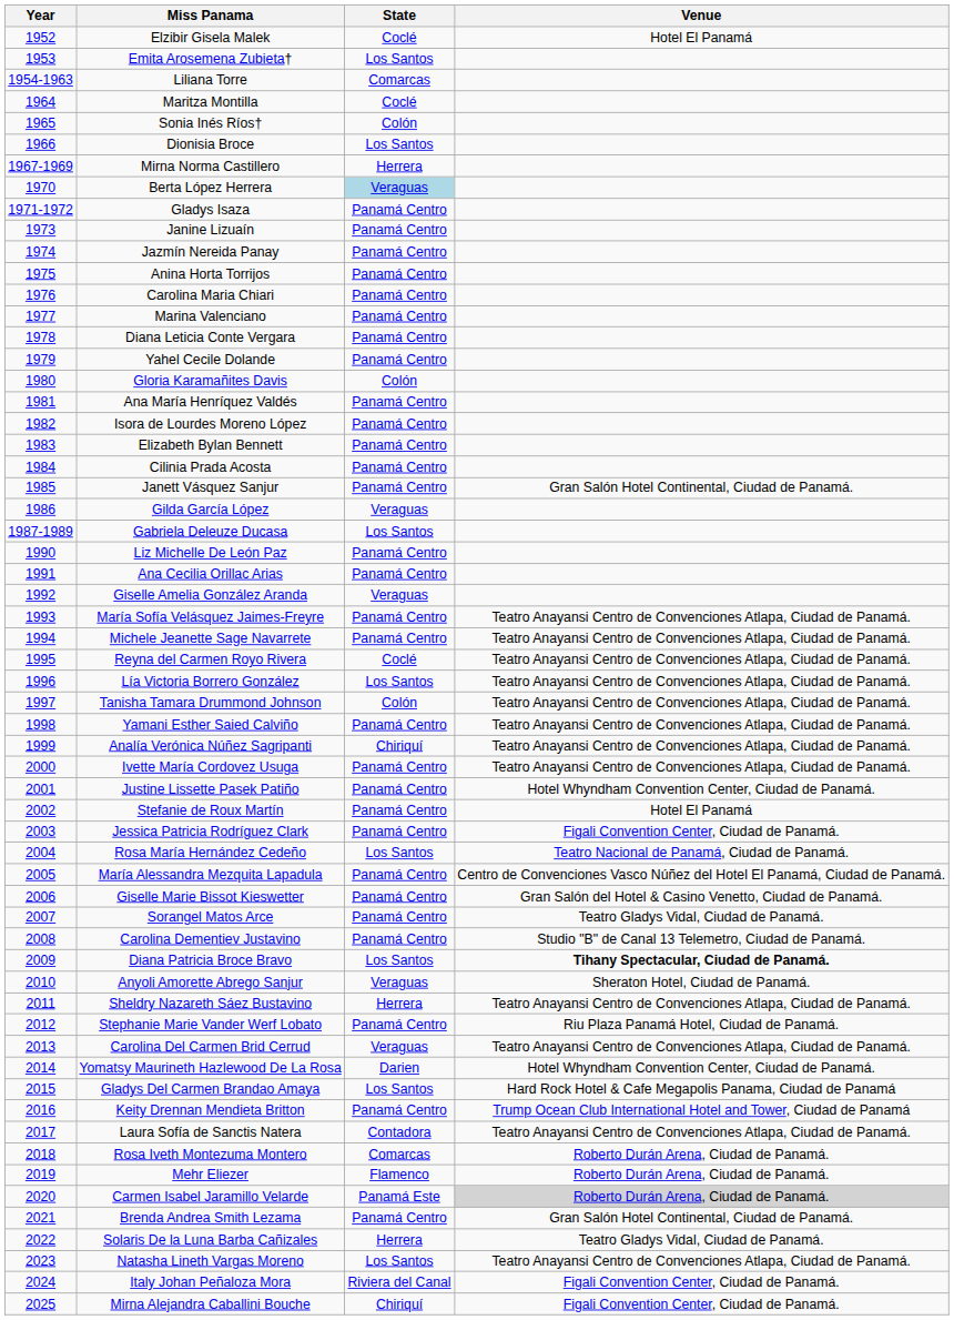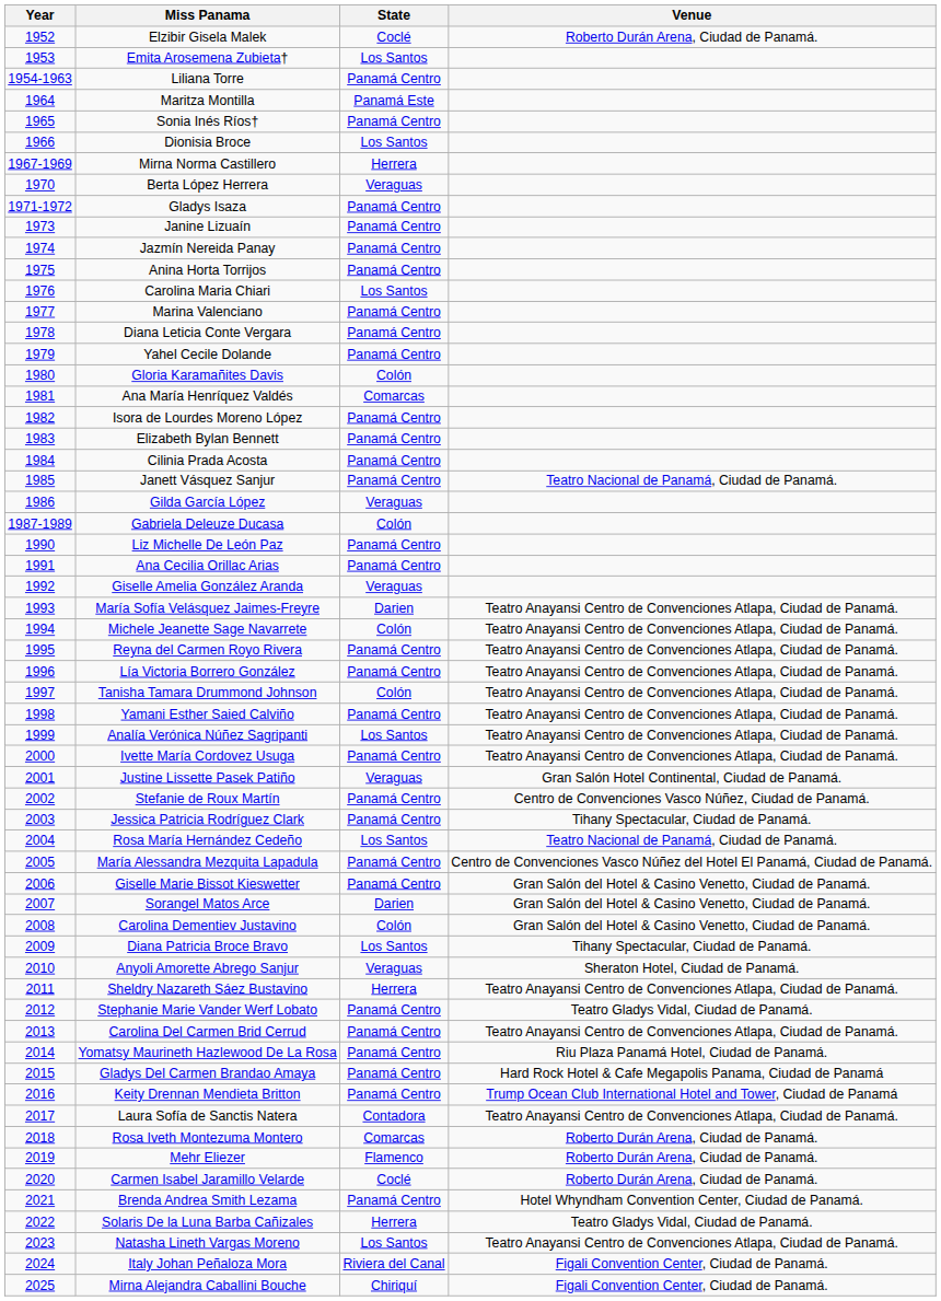 <table class="wikitable " style="font-size: 90%; text-align:center;">
 <tr>
 <th>Year</th>
 <th>Miss Panama</th>
 <th>State</th>
 <th>Venue</th>
 </tr>
 <tr>
 <td><a href='#'>1952</a></td>
 <td>Elzibir Gisela Malek</td>
 <td><a href='#'>Coclé</a></td>
-<td>Hotel El Panamá</td>
+<td><a href='#'>Roberto Durán Arena</a>, Ciudad de Panamá.</td>
 </tr>
 <tr>
 <td><a href='#'>1953</a></td>
 <td><a href='#'>Emita Arosemena Zubieta</a>†</td>
 <td><a href='#'>Los Santos</a></td>
 <td></td>
 </tr>
 <tr>
 <td><a href='#'>1954-1963</a></td>
 <td>Liliana Torre</td>
-<td><a href='#'>Comarcas</a></td>
+<td><a href='#'>Panamá Centro</a></td>
 <td></td>
 </tr>
 <tr>
 <td><a href='#'>1964</a></td>
 <td>Maritza Montilla</td>
-<td><a href='#'>Coclé</a></td>
+<td><a href='#'>Panamá Este</a></td>
 <td></td>
 </tr>
 <tr>
 <td><a href='#'>1965</a></td>
 <td>Sonia Inés Ríos†</td>
-<td><a href='#'>Colón</a></td>
+<td><a href='#'>Panamá Centro</a></td>
 <td></td>
 </tr>
 <tr>
 <td><a href='#'>1966</a></td>
 <td>Dionisia Broce</td>
 <td><a href='#'>Los Santos</a></td>
 <td></td>
 </tr>
 <tr>
 <td><a href='#'>1967-1969</a></td>
 <td>Mirna Norma Castillero</td>
 <td><a href='#'>Herrera</a></td>
 <td></td>
 </tr>
 <tr>
 <td><a href='#'>1970</a></td>
 <td>Berta López Herrera</td>
-<td style="background: lightblue;"><a href='#'>Veraguas</a></td>
+<td><a href='#'>Veraguas</a></td>
 <td></td>
 </tr>
 <tr>
 <td><a href='#'>1971-1972</a></td>
 <td>Gladys Isaza</td>
 <td><a href='#'>Panamá Centro</a></td>
 <td></td>
 </tr>
 <tr>
 <td><a href='#'>1973</a></td>
 <td>Janine Lizuaín</td>
 <td><a href='#'>Panamá Centro</a></td>
 <td></td>
 </tr>
 <tr>
 <td><a href='#'>1974</a></td>
 <td>Jazmín Nereida Panay</td>
 <td><a href='#'>Panamá Centro</a></td>
 <td></td>
 </tr>
 <tr>
 <td><a href='#'>1975</a></td>
 <td>Anina Horta Torrijos</td>
 <td><a href='#'>Panamá Centro</a></td>
 <td></td>
 </tr>
 <tr>
 <td><a href='#'>1976</a></td>
 <td>Carolina Maria Chiari</td>
-<td><a href='#'>Panamá Centro</a></td>
+<td><a href='#'>Los Santos</a></td>
 <td></td>
 </tr>
 <tr>
 <td><a href='#'>1977</a></td>
 <td>Marina Valenciano</td>
 <td><a href='#'>Panamá Centro</a></td>
 <td></td>
 </tr>
 <tr>
 <td><a href='#'>1978</a></td>
 <td>Diana Leticia Conte Vergara</td>
 <td><a href='#'>Panamá Centro</a></td>
 <td></td>
 </tr>
 <tr>
 <td><a href='#'>1979</a></td>
 <td>Yahel Cecile Dolande</td>
 <td><a href='#'>Panamá Centro</a></td>
 <td></td>
 </tr>
 <tr>
 <td><a href='#'>1980</a></td>
 <td><a href='#'>Gloria Karamañites Davis</a></td>
 <td><a href='#'>Colón</a></td>
 <td></td>
 </tr>
 <tr>
 <td><a href='#'>1981</a></td>
 <td>Ana María Henríquez Valdés</td>
-<td><a href='#'>Panamá Centro</a></td>
+<td><a href='#'>Comarcas</a></td>
 <td></td>
 </tr>
 <tr>
 <td><a href='#'>1982</a></td>
 <td>Isora de Lourdes Moreno López</td>
 <td><a href='#'>Panamá Centro</a></td>
 <td></td>
 </tr>
 <tr>
 <td><a href='#'>1983</a></td>
 <td>Elizabeth Bylan Bennett</td>
 <td><a href='#'>Panamá Centro</a></td>
 <td></td>
 </tr>
 <tr>
 <td><a href='#'>1984</a></td>
 <td>Cilinia Prada Acosta</td>
 <td><a href='#'>Panamá Centro</a></td>
 <td></td>
 </tr>
 <tr>
 <td><a href='#'>1985</a></td>
 <td>Janett Vásquez Sanjur</td>
 <td><a href='#'>Panamá Centro</a></td>
-<td>Gran Salón Hotel Continental, Ciudad de Panamá.</td>
+<td><a href='#'>Teatro Nacional de Panamá</a>, Ciudad de Panamá.</td>
 </tr>
 <tr>
 <td><a href='#'>1986</a></td>
 <td><a href='#'>Gilda García López</a></td>
 <td><a href='#'>Veraguas</a></td>
 <td></td>
 </tr>
 <tr>
 <td><a href='#'>1987-1989</a></td>
 <td><a href='#'>Gabriela Deleuze Ducasa</a></td>
-<td><a href='#'>Los Santos</a></td>
+<td><a href='#'>Colón</a></td>
 <td></td>
 </tr>
 <tr>
 <td><a href='#'>1990</a></td>
 <td><a href='#'>Liz Michelle De León Paz</a></td>
 <td><a href='#'>Panamá Centro</a></td>
 <td></td>
 </tr>
 <tr>
 <td><a href='#'>1991</a></td>
 <td><a href='#'>Ana Cecilia Orillac Arias</a></td>
 <td><a href='#'>Panamá Centro</a></td>
 <td></td>
 </tr>
 <tr>
 <td><a href='#'>1992</a></td>
 <td><a href='#'>Giselle Amelia González Aranda</a></td>
 <td><a href='#'>Veraguas</a></td>
 <td></td>
 </tr>
 <tr>
 <td><a href='#'>1993</a></td>
 <td><a href='#'>María Sofía Velásquez Jaimes-Freyre</a></td>
-<td><a href='#'>Panamá Centro</a></td>
+<td><a href='#'>Darien</a></td>
 <td>Teatro Anayansi Centro de Convenciones Atlapa, Ciudad de Panamá.</td>
 </tr>
 <tr>
 <td><a href='#'>1994</a></td>
 <td><a href='#'>Michele Jeanette Sage Navarrete</a></td>
-<td><a href='#'>Panamá Centro</a></td>
+<td><a href='#'>Colón</a></td>
 <td>Teatro Anayansi Centro de Convenciones Atlapa, Ciudad de Panamá.</td>
 </tr>
 <tr>
 <td><a href='#'>1995</a></td>
 <td><a href='#'>Reyna del Carmen Royo Rivera</a></td>
-<td><a href='#'>Coclé</a></td>
+<td><a href='#'>Panamá Centro</a></td>
 <td>Teatro Anayansi Centro de Convenciones Atlapa, Ciudad de Panamá.</td>
 </tr>
 <tr>
 <td><a href='#'>1996</a></td>
 <td><a href='#'>Lía Victoria Borrero González</a></td>
-<td><a href='#'>Los Santos</a></td>
+<td><a href='#'>Panamá Centro</a></td>
 <td>Teatro Anayansi Centro de Convenciones Atlapa, Ciudad de Panamá.</td>
 </tr>
 <tr>
 <td><a href='#'>1997</a></td>
 <td><a href='#'>Tanisha Tamara Drummond Johnson</a></td>
 <td><a href='#'>Colón</a></td>
 <td>Teatro Anayansi Centro de Convenciones Atlapa, Ciudad de Panamá.</td>
 </tr>
 <tr>
 <td><a href='#'>1998</a></td>
 <td><a href='#'>Yamani Esther Saied Calviño</a></td>
 <td><a href='#'>Panamá Centro</a></td>
 <td>Teatro Anayansi Centro de Convenciones Atlapa, Ciudad de Panamá.</td>
 </tr>
 <tr>
 <td><a href='#'>1999</a></td>
 <td><a href='#'>Analía Verónica Núñez Sagripanti</a></td>
-<td><a href='#'>Chiriquí</a></td>
+<td><a href='#'>Los Santos</a></td>
 <td>Teatro Anayansi Centro de Convenciones Atlapa, Ciudad de Panamá.</td>
 </tr>
 <tr>
 <td><a href='#'>2000</a></td>
 <td><a href='#'>Ivette María Cordovez Usuga</a></td>
 <td><a href='#'>Panamá Centro</a></td>
 <td>Teatro Anayansi Centro de Convenciones Atlapa, Ciudad de Panamá.</td>
 </tr>
 <tr>
 <td><a href='#'>2001</a></td>
 <td><a href='#'>Justine Lissette Pasek Patiño</a></td>
-<td><a href='#'>Panamá Centro</a></td>
-<td>Hotel Whyndham Convention Center, Ciudad de Panamá.</td>
+<td><a href='#'>Veraguas</a></td>
+<td>Gran Salón Hotel Continental, Ciudad de Panamá.</td>
 </tr>
 <tr>
 <td><a href='#'>2002</a></td>
 <td><a href='#'>Stefanie de Roux Martín</a></td>
 <td><a href='#'>Panamá Centro</a></td>
-<td>Hotel El Panamá</td>
+<td>Centro de Convenciones Vasco Núñez, Ciudad de Panamá.</td>
 </tr>
 <tr>
 <td><a href='#'>2003</a></td>
 <td><a href='#'>Jessica Patricia Rodríguez Clark</a></td>
 <td><a href='#'>Panamá Centro</a></td>
-<td><a href='#'>Figali Convention Center</a>, Ciudad de Panamá.</td>
+<td>Tihany Spectacular, Ciudad de Panamá.</td>
 </tr>
 <tr>
 <td><a href='#'>2004</a></td>
 <td><a href='#'>Rosa María Hernández Cedeño</a></td>
 <td><a href='#'>Los Santos</a></td>
 <td><a href='#'>Teatro Nacional de Panamá</a>, Ciudad de Panamá.</td>
 </tr>
 <tr>
 <td><a href='#'>2005</a></td>
 <td><a href='#'>María Alessandra Mezquita Lapadula</a></td>
 <td><a href='#'>Panamá Centro</a></td>
 <td>Centro de Convenciones Vasco Núñez del Hotel El Panamá, Ciudad de Panamá.</td>
 </tr>
 <tr>
 <td><a href='#'>2006</a></td>
 <td><a href='#'>Giselle Marie Bissot Kieswetter</a></td>
 <td><a href='#'>Panamá Centro</a></td>
 <td>Gran Salón del Hotel & Casino Venetto, Ciudad de Panamá.</td>
 </tr>
 <tr>
 <td><a href='#'>2007</a></td>
 <td><a href='#'>Sorangel Matos Arce</a></td>
-<td><a href='#'>Panamá Centro</a></td>
-<td>Teatro Gladys Vidal, Ciudad de Panamá.</td>
+<td><a href='#'>Darien</a></td>
+<td>Gran Salón del Hotel & Casino Venetto, Ciudad de Panamá.</td>
 </tr>
 <tr>
 <td><a href='#'>2008</a></td>
 <td><a href='#'>Carolina Dementiev Justavino</a></td>
-<td><a href='#'>Panamá Centro</a></td>
-<td>Studio "B" de Canal 13 Telemetro, Ciudad de Panamá.</td>
+<td><a href='#'>Colón</a></td>
+<td>Gran Salón del Hotel & Casino Venetto, Ciudad de Panamá.</td>
 </tr>
 <tr>
 <td><a href='#'>2009</a></td>
 <td><a href='#'>Diana Patricia Broce Bravo</a></td>
 <td><a href='#'>Los Santos</a></td>
-<td><strong>Tihany Spectacular, Ciudad de Panamá.</strong></td>
+<td>Tihany Spectacular, Ciudad de Panamá.</td>
 </tr>
 <tr>
 <td><a href='#'>2010</a></td>
 <td><a href='#'>Anyoli Amorette Abrego Sanjur</a></td>
 <td><a href='#'>Veraguas</a></td>
 <td>Sheraton Hotel, Ciudad de Panamá.</td>
 </tr>
 <tr>
 <td><a href='#'>2011</a></td>
 <td><a href='#'>Sheldry Nazareth Sáez Bustavino</a></td>
 <td><a href='#'>Herrera</a></td>
 <td>Teatro Anayansi Centro de Convenciones Atlapa, Ciudad de Panamá.</td>
 </tr>
 <tr>
 <td><a href='#'>2012</a></td>
 <td><a href='#'>Stephanie Marie Vander Werf Lobato</a></td>
 <td><a href='#'>Panamá Centro</a></td>
-<td>Riu Plaza Panamá Hotel, Ciudad de Panamá.</td>
+<td>Teatro Gladys Vidal, Ciudad de Panamá.</td>
 </tr>
 <tr>
 <td><a href='#'>2013</a></td>
 <td><a href='#'>Carolina Del Carmen Brid Cerrud</a></td>
-<td><a href='#'>Veraguas</a></td>
+<td><a href='#'>Panamá Centro</a></td>
 <td>Teatro Anayansi Centro de Convenciones Atlapa, Ciudad de Panamá.</td>
 </tr>
 <tr>
 <td><a href='#'>2014</a></td>
 <td><a href='#'>Yomatsy Maurineth Hazlewood De La Rosa</a></td>
-<td><a href='#'>Darien</a></td>
-<td>Hotel Whyndham Convention Center, Ciudad de Panamá.</td>
+<td><a href='#'>Panamá Centro</a></td>
+<td>Riu Plaza Panamá Hotel, Ciudad de Panamá.</td>
 </tr>
 <tr>
 <td><a href='#'>2015</a></td>
 <td><a href='#'>Gladys Del Carmen Brandao Amaya</a></td>
-<td><a href='#'>Los Santos</a></td>
+<td><a href='#'>Panamá Centro</a></td>
 <td>Hard Rock Hotel & Cafe Megapolis Panama, Ciudad de Panamá</td>
 </tr>
 <tr>
 <td><a href='#'>2016</a></td>
 <td><a href='#'>Keity Drennan Mendieta Britton</a></td>
 <td><a href='#'>Panamá Centro</a></td>
 <td><a href='#'>Trump Ocean Club International Hotel and Tower</a>, Ciudad de Panamá</td>
 </tr>
 <tr>
 <td><a href='#'>2017</a></td>
 <td>Laura Sofía de Sanctis Natera</td>
 <td><a href='#'>Contadora</a></td>
 <td>Teatro Anayansi Centro de Convenciones Atlapa, Ciudad de Panamá.</td>
 </tr>
 <tr>
 <td><a href='#'>2018</a></td>
 <td><a href='#'>Rosa Iveth Montezuma Montero</a></td>
 <td><a href='#'>Comarcas</a></td>
 <td><a href='#'>Roberto Durán Arena</a>, Ciudad de Panamá.</td>
 </tr>
 <tr>
 <td><a href='#'>2019</a></td>
 <td><a href='#'>Mehr Eliezer</a></td>
 <td><a href='#'>Flamenco</a></td>
 <td><a href='#'>Roberto Durán Arena</a>, Ciudad de Panamá.</td>
 </tr>
 <tr>
 <td><a href='#'>2020</a></td>
 <td><a href='#'>Carmen Isabel Jaramillo Velarde</a></td>
-<td><a href='#'>Panamá Este</a></td>
-<td style="background: lightgrey;"><a href='#'>Roberto Durán Arena</a>, Ciudad de Panamá.</td>
+<td><a href='#'>Coclé</a></td>
+<td><a href='#'>Roberto Durán Arena</a>, Ciudad de Panamá.</td>
 </tr>
 <tr>
 <td><a href='#'>2021</a></td>
 <td><a href='#'>Brenda Andrea Smith Lezama</a></td>
 <td><a href='#'>Panamá Centro</a></td>
-<td>Gran Salón Hotel Continental, Ciudad de Panamá.</td>
+<td>Hotel Whyndham Convention Center, Ciudad de Panamá.</td>
 </tr>
 <tr>
 <td><a href='#'>2022</a></td>
 <td><a href='#'>Solaris De la Luna Barba Cañizales</a></td>
 <td><a href='#'>Herrera</a></td>
 <td>Teatro Gladys Vidal, Ciudad de Panamá.</td>
 </tr>
 <tr>
 <td><a href='#'>2023</a></td>
 <td><a href='#'>Natasha Lineth Vargas Moreno</a></td>
 <td><a href='#'>Los Santos</a></td>
 <td>Teatro Anayansi Centro de Convenciones Atlapa, Ciudad de Panamá.</td>
 </tr>
 <tr>
 <td><a href='#'>2024</a></td>
 <td><a href='#'>Italy Johan Peñaloza Mora</a></td>
 <td><a href='#'>Riviera del Canal</a></td>
 <td><a href='#'>Figali Convention Center</a>, Ciudad de Panamá.</td>
 </tr>
 <tr>
 <td><a href='#'>2025</a></td>
 <td><a href='#'>Mirna Alejandra Caballini Bouche</a></td>
 <td><a href='#'>Chiriquí</a></td>
 <td><a href='#'>Figali Convention Center</a>, Ciudad de Panamá.</td>
 </tr>
 </table>
